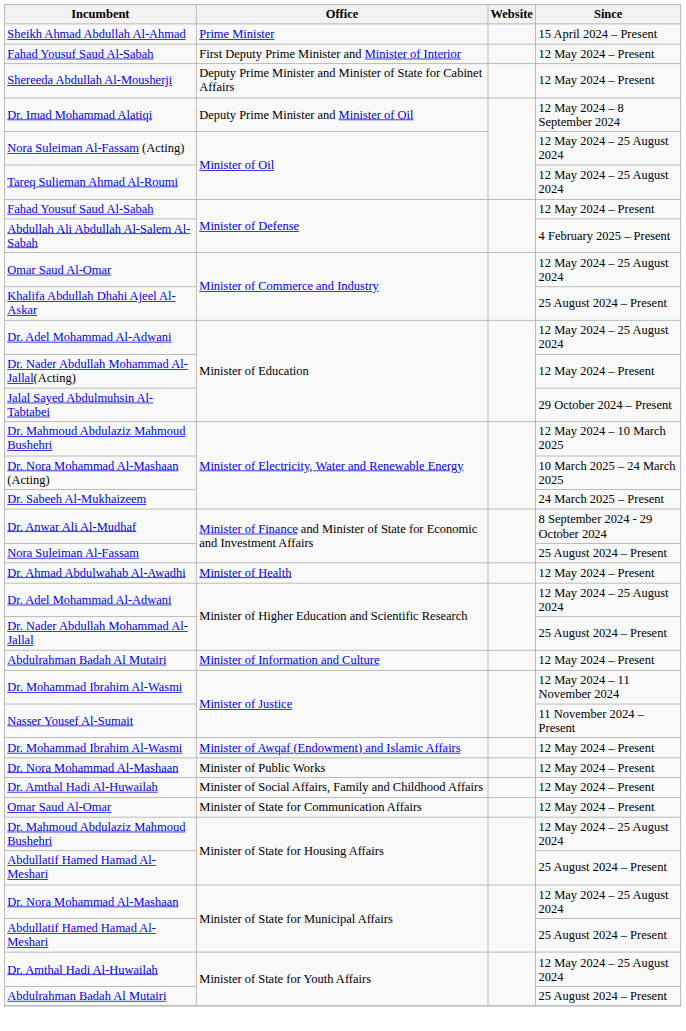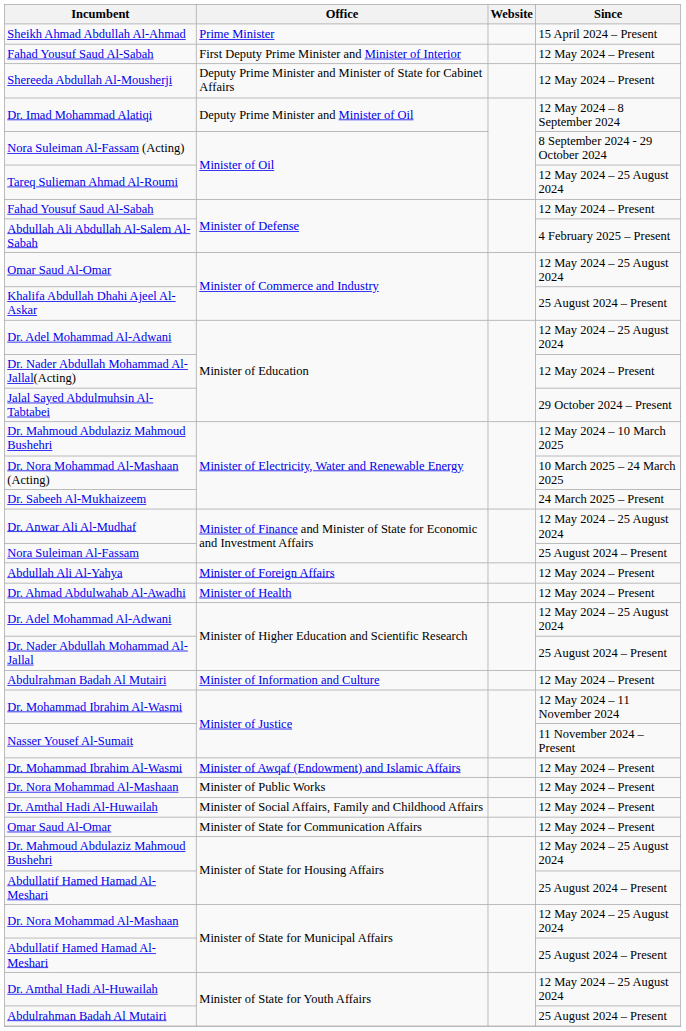 <table class="wikitable">
 <tr>
 <th><strong>Incumbent</strong></th>
 <th>Office</th>
 <th>Website</th>
 <th>Since</th>
 </tr>
 <tr>
 <td><a href='#'>Sheikh Ahmad Abdullah Al-Ahmad</a></td>
 <td><a href='#'>Prime Minister</a></td>
 <td></td>
 <td>15 April 2024 – Present</td>
 </tr>
 <tr>
 <td><a href='#'>Fahad Yousuf Saud Al-Sabah</a></td>
 <td>First Deputy Prime Minister and <a href='#'>Minister of Interior</a></td>
 <td></td>
 <td>12 May 2024 – Present</td>
 </tr>
 <tr>
 <td><a href='#'>Shereeda Abdullah Al-Mousherji</a></td>
 <td>Deputy Prime Minister and Minister of State for Cabinet Affairs</td>
 <td><br></td>
 <td>12 May 2024 – Present</td>
 </tr>
 <tr>
 <td><a href='#'>Dr. Imad Mohammad Alatiqi</a></td>
 <td>Deputy Prime Minister and <a href='#'>Minister of Oil</a></td>
 <td rowspan="3"></td>
 <td>12 May 2024 – 8 September 2024</td>
 </tr>
 <tr>
 <td><a href='#'>Nora Suleiman Al-Fassam</a> (Acting)</td>
 <td rowspan="2"><a href='#'>Minister of Oil</a></td>
-<td>12 May 2024 – 25 August 2024</td>
+<td>8 September 2024 - 29 October 2024</td>
 </tr>
 <tr>
 <td><a href='#'>Tareq Sulieman Ahmad Al-Roumi</a></td>
 <td>12 May 2024 – 25 August 2024</td>
 </tr>
 <tr>
 <td><a href='#'>Fahad Yousuf Saud Al-Sabah</a></td>
 <td rowspan="2"><a href='#'>Minister of Defense</a></td>
 <td rowspan="2"></td>
 <td>12 May 2024 – Present</td>
 </tr>
 <tr>
 <td><a href='#'>Abdullah Ali Abdullah Al-Salem Al-Sabah</a></td>
 <td>4 February 2025 – Present</td>
 </tr>
 <tr>
 <td><a href='#'>Omar Saud Al-Omar</a></td>
 <td rowspan="2"><a href='#'>Minister of Commerce and Industry</a></td>
 <td rowspan="2"></td>
 <td>12 May 2024 – 25 August 2024</td>
 </tr>
 <tr>
 <td><a href='#'>Khalifa Abdullah Dhahi Ajeel Al-Askar</a></td>
 <td>25 August 2024 – Present</td>
 </tr>
 <tr>
 <td><a href='#'>Dr. Adel Mohammad Al-Adwani</a></td>
 <td rowspan="3">Minister of Education</td>
 <td rowspan="3"></td>
 <td>12 May 2024 – 25 August 2024</td>
 </tr>
 <tr>
 <td><a href='#'>Dr. Nader Abdullah Mohammad Al-Jallal</a>(Acting)</td>
 <td>12 May 2024 – Present</td>
 </tr>
 <tr>
 <td><a href='#'>Jalal Sayed Abdulmuhsin Al-Tabtabei</a></td>
 <td>29 October 2024 – Present</td>
 </tr>
 <tr>
 <td><a href='#'>Dr. Mahmoud Abdulaziz Mahmoud Bushehri</a></td>
 <td rowspan="3"><a href='#'>Minister of Electricity, Water and Renewable Energy</a></td>
 <td rowspan="3"></td>
 <td>12 May 2024 – 10 March 2025</td>
 </tr>
 <tr>
 <td><a href='#'>Dr. Nora Mohammad Al-Mashaan</a> (Acting)</td>
 <td>10 March 2025 – 24 March 2025</td>
 </tr>
 <tr>
 <td><a href='#'>Dr. Sabeeh Al-Mukhaizeem</a></td>
 <td>24 March 2025 – Present</td>
 </tr>
 <tr>
 <td><a href='#'>Dr. Anwar Ali Al-Mudhaf</a></td>
 <td rowspan="2"><a href='#'>Minister of Finance</a> and Minister of State for Economic and Investment Affairs</td>
 <td rowspan="2"></td>
-<td>8 September 2024 - 29 October 2024</td>
+<td>12 May 2024 – 25 August 2024</td>
 </tr>
 <tr>
 <td><a href='#'>Nora Suleiman Al-Fassam</a></td>
 <td>25 August 2024 – Present</td>
+</tr>
+<tr>
+<td><a href='#'>Abdullah Ali Al-Yahya</a></td>
+<td><a href='#'>Minister of Foreign Affairs</a></td>
+<td></td>
+<td>12 May 2024 – Present</td>
 </tr>
 <tr>
 <td><a href='#'>Dr. Ahmad Abdulwahab Al-Awadhi</a></td>
 <td><a href='#'>Minister of Health</a></td>
 <td></td>
 <td>12 May 2024 – Present</td>
 </tr>
 <tr>
 <td><a href='#'>Dr. Adel Mohammad Al-Adwani</a></td>
 <td rowspan="2">Minister of Higher Education and Scientific Research</td>
 <td rowspan="2"></td>
 <td>12 May 2024 – 25 August 2024</td>
 </tr>
 <tr>
 <td><a href='#'>Dr. Nader Abdullah Mohammad Al-Jallal</a></td>
 <td>25 August 2024 – Present</td>
 </tr>
 <tr>
 <td><a href='#'>Abdulrahman Badah Al Mutairi</a></td>
 <td><a href='#'>Minister of Information and Culture</a></td>
 <td></td>
 <td>12 May 2024 – Present</td>
 </tr>
 <tr>
 <td><a href='#'>Dr. Mohammad Ibrahim Al-Wasmi</a></td>
 <td rowspan="2"><a href='#'>Minister of Justice</a></td>
 <td rowspan="2"></td>
 <td>12 May 2024 – 11 November 2024</td>
 </tr>
 <tr>
 <td><a href='#'>Nasser Yousef Al-Sumait</a></td>
 <td>11 November 2024 – Present</td>
 </tr>
 <tr>
 <td><a href='#'>Dr. Mohammad Ibrahim Al-Wasmi</a></td>
 <td><a href='#'>Minister of Awqaf (Endowment) and Islamic Affairs</a></td>
 <td></td>
 <td>12 May 2024 – Present</td>
 </tr>
 <tr>
 <td><a href='#'>Dr. Nora Mohammad Al-Mashaan</a></td>
 <td>Minister of Public Works</td>
 <td></td>
 <td>12 May 2024 – Present</td>
 </tr>
 <tr>
 <td><a href='#'>Dr. Amthal Hadi Al-Huwailah</a></td>
 <td>Minister of Social Affairs, Family and Childhood Affairs</td>
 <td></td>
 <td>12 May 2024 – Present</td>
 </tr>
 <tr>
 <td><a href='#'>Omar Saud Al-Omar</a></td>
 <td>Minister of State for Communication Affairs</td>
 <td></td>
 <td>12 May 2024 – Present</td>
 </tr>
 <tr>
 <td><a href='#'>Dr. Mahmoud Abdulaziz Mahmoud Bushehri</a></td>
 <td rowspan="2">Minister of State for Housing Affairs</td>
 <td rowspan="2"></td>
 <td>12 May 2024 – 25 August 2024</td>
 </tr>
 <tr>
 <td><a href='#'>Abdullatif Hamed Hamad Al-Meshari</a></td>
 <td>25 August 2024 – Present</td>
 </tr>
 <tr>
 <td><a href='#'>Dr. Nora Mohammad Al-Mashaan</a></td>
 <td rowspan="2">Minister of State for Municipal Affairs</td>
 <td rowspan="2"></td>
 <td>12 May 2024 – 25 August 2024</td>
 </tr>
 <tr>
 <td><a href='#'>Abdullatif Hamed Hamad Al-Meshari</a></td>
 <td>25 August 2024 – Present</td>
 </tr>
 <tr>
 <td><a href='#'>Dr. Amthal Hadi Al-Huwailah</a></td>
 <td rowspan="2">Minister of State for Youth Affairs</td>
 <td rowspan="2"></td>
 <td>12 May 2024 – 25 August 2024</td>
 </tr>
 <tr>
 <td><a href='#'>Abdulrahman Badah Al Mutairi</a></td>
 <td>25 August 2024 – Present</td>
 </tr>
 <tr>
 </tr>
 </table>
